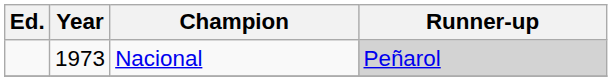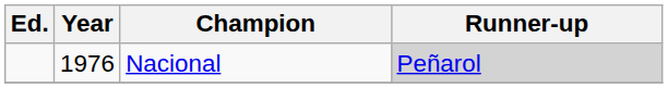 <table class="wikitable sortable" style="text-align:left">
 <tr>
 <th width=px>Ed.</th>
 <th width=>Year</th>
 <th width=170px>Champion</th>
 <th width=170px>Runner-up</th>
 </tr>
 <tr>
 <td></td>
-<td>1973</td>
+<td>1976</td>
 <td><a href='#'>Nacional</a></td>
 <td style="background: lightgrey;"><a href='#'>Peñarol</a></td>
 </tr>
 <tr>
 </tr>
 </table>
